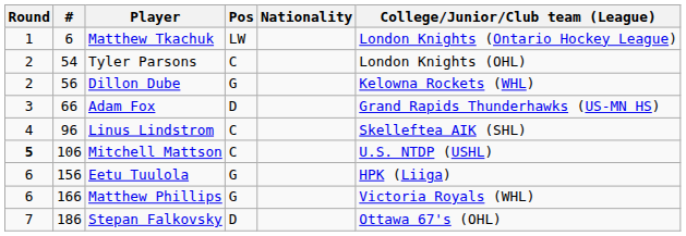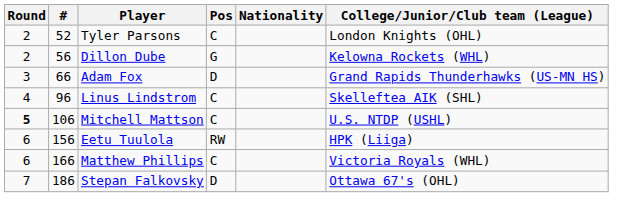 <table class="wikitable">
 <tr>
 <th>Round</th>
 <th>#</th>
 <th>Player</th>
 <th>Pos</th>
 <th>Nationality</th>
 <th>College/Junior/Club team (League)</th>
 </tr>
 <tr>
-<td style="text-align:center">1</td>
-<td style="text-align:center">6</td>
-<td><a href='#'>Matthew Tkachuk</a></td>
-<td>LW</td>
-<td></td>
-<td><a href='#'>London Knights</a> (<a href='#'>Ontario Hockey League</a>)</td>
-</tr>
-<tr>
 <td style="text-align:center">2</td>
-<td style="text-align:center">54</td>
+<td style="text-align:center">52</td>
 <td>Tyler Parsons</td>
 <td>C</td>
 <td></td>
 <td>London Knights (OHL)</td>
 </tr>
 <tr>
 <td style="text-align:center">2</td>
 <td style="text-align:center">56</td>
 <td><a href='#'>Dillon Dube</a></td>
 <td>G</td>
 <td></td>
 <td><a href='#'>Kelowna Rockets</a> (<a href='#'>WHL</a>)</td>
 </tr>
 <tr>
 <td style="text-align:center">3</td>
 <td style="text-align:center">66</td>
 <td><a href='#'>Adam Fox</a></td>
 <td>D</td>
 <td></td>
 <td><a href='#'>Grand Rapids Thunderhawks</a> (<a href='#'>US-MN HS</a>)</td>
 </tr>
 <tr>
 <td style="text-align:center">4</td>
 <td style="text-align:center">96</td>
 <td><a href='#'>Linus Lindstrom</a></td>
 <td>C</td>
 <td></td>
 <td><a href='#'>Skelleftea AIK</a> (SHL)</td>
 </tr>
 <tr>
 <td style="text-align:center"><strong>5</strong></td>
 <td style="text-align:center">106</td>
 <td><a href='#'>Mitchell Mattson</a></td>
 <td>C</td>
 <td></td>
 <td><a href='#'>U.S. NTDP</a> (<a href='#'>USHL</a>)</td>
 </tr>
 <tr>
 <td style="text-align:center">6</td>
 <td style="text-align:center">156</td>
 <td><a href='#'>Eetu Tuulola</a></td>
-<td>G</td>
+<td>RW</td>
 <td></td>
 <td><a href='#'>HPK</a> (<a href='#'>Liiga</a>)</td>
 </tr>
 <tr>
 <td style="text-align:center">6</td>
 <td style="text-align:center">166</td>
 <td><a href='#'>Matthew Phillips</a></td>
-<td>G</td>
+<td>C</td>
 <td></td>
 <td><a href='#'>Victoria Royals</a> (WHL)</td>
 </tr>
 <tr>
 <td style="text-align:center">7</td>
 <td style="text-align:center">186</td>
 <td><a href='#'>Stepan Falkovsky</a></td>
 <td>D</td>
 <td></td>
 <td><a href='#'>Ottawa 67's</a> (OHL)</td>
 </tr>
 </table>
